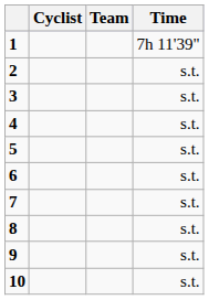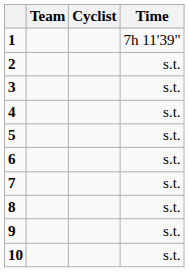 <table class="wikitable">
 <tr style="background:#ccccff;">
 <th></th>
+<th>Team</th>
 <th>Cyclist</th>
-<th>Team</th>
 <th>Time</th>
 </tr>
 <tr>
 <td><strong>1</strong></td>
 <td></td>
 <td></td>
 <td align="right">7h 11'39"</td>
 </tr>
 <tr>
 <td><strong>2</strong></td>
 <td></td>
 <td></td>
 <td align="right">s.t.</td>
 </tr>
 <tr>
 <td><strong>3</strong></td>
 <td></td>
 <td></td>
 <td align="right">s.t.</td>
 </tr>
 <tr>
 <td><strong>4</strong></td>
 <td></td>
 <td></td>
 <td align="right">s.t.</td>
 </tr>
 <tr>
 <td><strong>5</strong></td>
 <td></td>
 <td></td>
 <td align="right">s.t.</td>
 </tr>
 <tr>
 <td><strong>6</strong></td>
 <td></td>
 <td></td>
 <td align="right">s.t.</td>
 </tr>
 <tr>
 <td><strong>7</strong></td>
 <td></td>
 <td></td>
 <td align="right">s.t.</td>
 </tr>
 <tr>
 <td><strong>8</strong></td>
 <td></td>
 <td></td>
 <td align="right">s.t.</td>
 </tr>
 <tr>
 <td><strong>9</strong></td>
 <td></td>
 <td></td>
 <td align="right">s.t.</td>
 </tr>
 <tr>
 <td><strong>10</strong></td>
 <td></td>
 <td></td>
 <td align="right">s.t.</td>
 </tr>
 </table>
